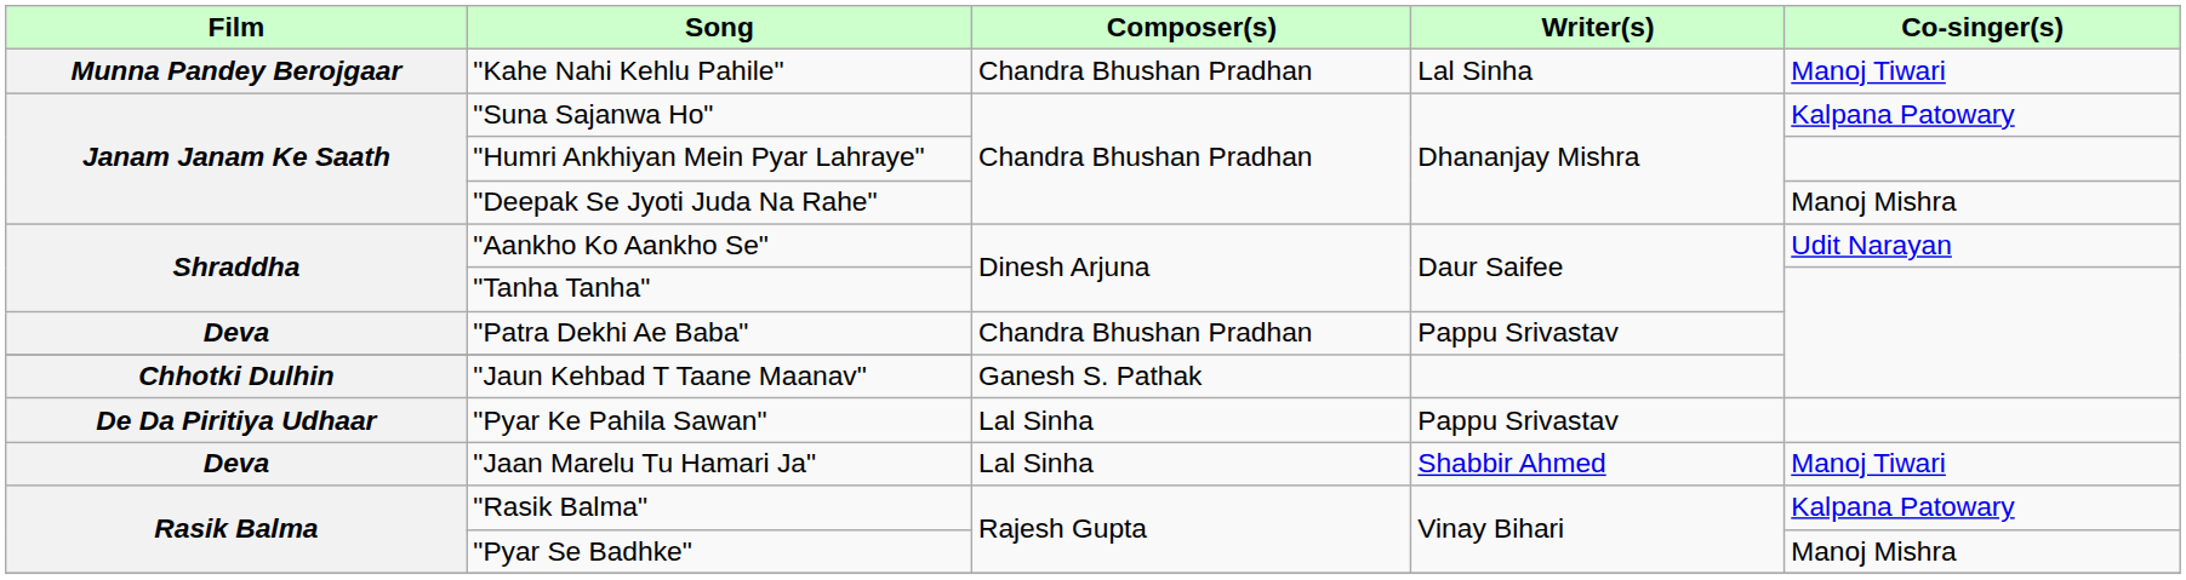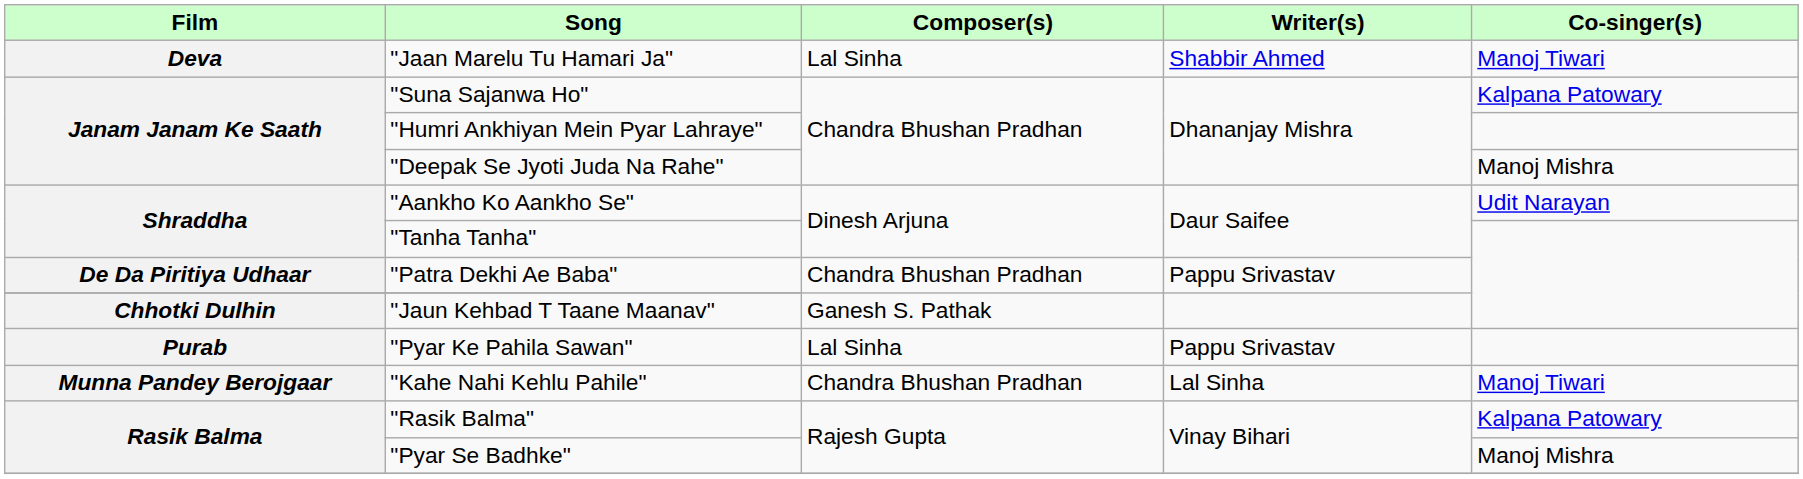 <table class="wikitable plainrowheaders" width="100%" textcolor:#000;">
 <tr style="background:#cfc; text-align:center;">
 <td scope="col" width=21%><strong>Film</strong></td>
 <td scope="col" width=23%><strong>Song</strong></td>
 <td scope="col" width=20%><strong>Composer(s)</strong></td>
 <td scope="col" width=17%><strong>Writer(s)</strong></td>
 <td scope="col" width=18%><strong>Co-singer(s)</strong></td>
 </tr>
 <tr>
-<th scope="row"><em>Munna Pandey Berojgaar</em></th>
-<td>"Kahe Nahi Kehlu Pahile"</td>
-<td>Chandra Bhushan Pradhan</td>
+<th scope="row"><em>Deva</em></th>
+<td>"Jaan Marelu Tu Hamari Ja"</td>
 <td>Lal Sinha</td>
+<td><a href='#'>Shabbir Ahmed</a></td>
 <td><a href='#'>Manoj Tiwari</a></td>
 </tr>
 <tr>
 <th scope="row" rowspan="3"><em>Janam Janam Ke Saath</em></th>
 <td>"Suna Sajanwa Ho"</td>
 <td rowspan="3">Chandra Bhushan Pradhan</td>
 <td rowspan="3">Dhananjay Mishra</td>
 <td><a href='#'>Kalpana Patowary</a></td>
 </tr>
 <tr>
 <td>"Humri Ankhiyan Mein Pyar Lahraye"</td>
 <td></td>
 </tr>
 <tr>
 <td>"Deepak Se Jyoti Juda Na Rahe"</td>
 <td>Manoj Mishra</td>
 </tr>
 <tr>
 <th scope="row" rowspan="2"><em>Shraddha</em></th>
 <td>"Aankho Ko Aankho Se"</td>
 <td rowspan="2">Dinesh Arjuna</td>
 <td rowspan="2">Daur Saifee</td>
 <td><a href='#'>Udit Narayan</a></td>
 </tr>
 <tr>
 <td>"Tanha Tanha"</td>
 <td rowspan="4"></td>
 </tr>
 <tr>
-<th scope="row"><em>Deva</em></th>
+<th scope="row"><em>De Da Piritiya Udhaar</em></th>
 <td>"Patra Dekhi Ae Baba"</td>
 <td rowspan="2">Chandra Bhushan Pradhan</td>
 <td>Pappu Srivastav</td>
 </tr>
 <tr>
 </tr>
 <tr>
 <th scope="row"><em>Chhotki Dulhin</em></th>
 <td>"Jaun Kehbad T Taane Maanav"</td>
 <td>Ganesh S. Pathak</td>
 </tr>
 <tr>
-<th scope="row"><em>De Da Piritiya Udhaar</em></th>
+<th scope="row"><em>Purab</em></th>
 <td>"Pyar Ke Pahila Sawan"</td>
 <td>Lal Sinha</td>
 <td>Pappu Srivastav</td>
 </tr>
 <tr>
-<th scope="row"><em>Deva</em></th>
-<td>"Jaan Marelu Tu Hamari Ja"</td>
+<th scope="row"><em>Munna Pandey Berojgaar</em></th>
+<td>"Kahe Nahi Kehlu Pahile"</td>
+<td>Chandra Bhushan Pradhan</td>
 <td>Lal Sinha</td>
-<td><a href='#'>Shabbir Ahmed</a></td>
 <td><a href='#'>Manoj Tiwari</a></td>
 </tr>
 <tr>
 <th scope="row" rowspan="2"><em>Rasik Balma</em></th>
 <td>"Rasik Balma"</td>
 <td rowspan="2">Rajesh Gupta</td>
 <td rowspan="2">Vinay Bihari</td>
 <td><a href='#'>Kalpana Patowary</a></td>
 </tr>
 <tr>
 <td>"Pyar Se Badhke"</td>
 <td>Manoj Mishra</td>
 </tr>
 <tr>
 </tr>
 </table>
